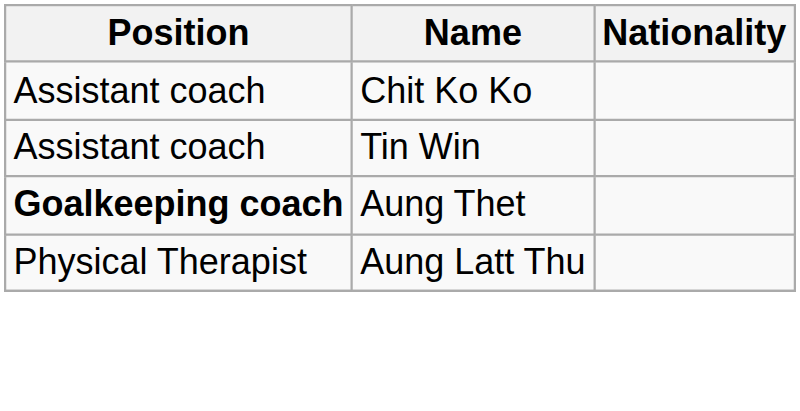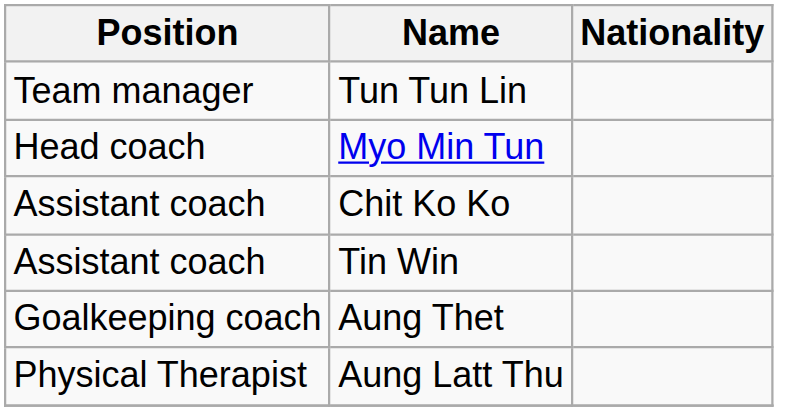 <table class="wikitable">
 <tr>
 <th>Position</th>
 <th>Name</th>
 <th>Nationality</th>
+</tr>
+<tr>
+<td>Team manager</td>
+<td>Tun Tun Lin</td>
+<td></td>
+</tr>
+<tr>
+<td>Head coach</td>
+<td><a href='#'>Myo Min Tun</a></td>
+<td></td>
 </tr>
 <tr>
 <td>Assistant coach</td>
 <td>Chit Ko Ko</td>
 <td></td>
 </tr>
 <tr>
 <td>Assistant coach</td>
 <td>Tin Win</td>
 <td></td>
 </tr>
 <tr>
-<td><strong>Goalkeeping coach</strong></td>
+<td>Goalkeeping coach</td>
 <td>Aung Thet</td>
 <td></td>
 </tr>
 <tr>
 <td>Physical Therapist</td>
 <td>Aung Latt Thu</td>
 <td></td>
 </tr>
 <tr>
 </tr>
 </table>
